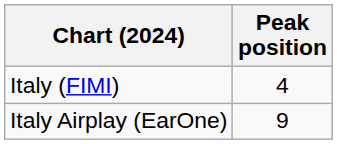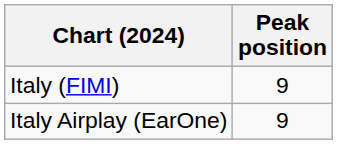 <table class="wikitable sortable plainrowheaders">
 <tr>
 <th>Chart (2024)</th>
 <th>Peak<br>position</th>
 </tr>
 <tr>
 <td>Italy (<a href='#'>FIMI</a>)</td>
-<td align="center">4</td>
+<td align="center">9</td>
 </tr>
 <tr>
 <td>Italy Airplay (EarOne)</td>
 <td align="center">9</td>
 </tr>
 </table>
